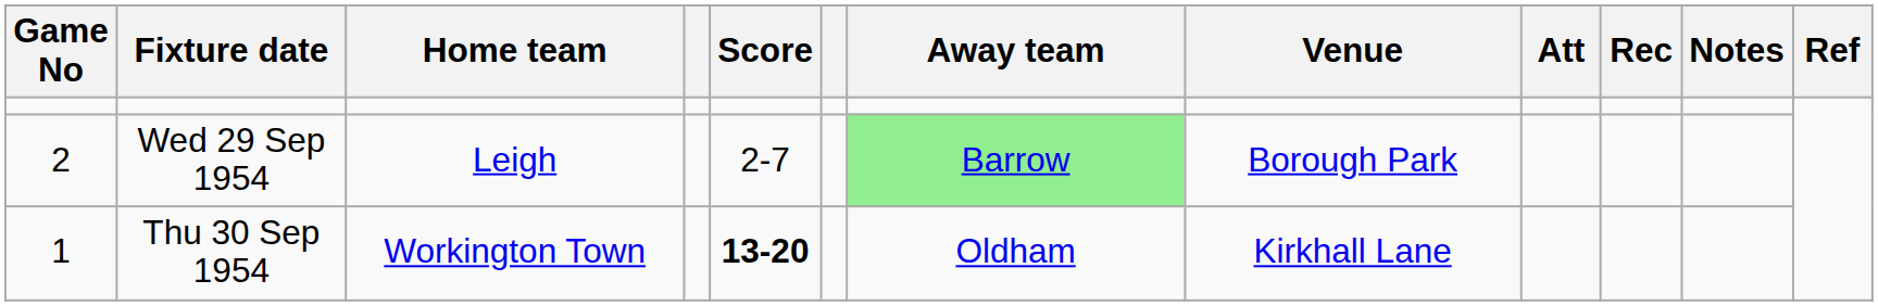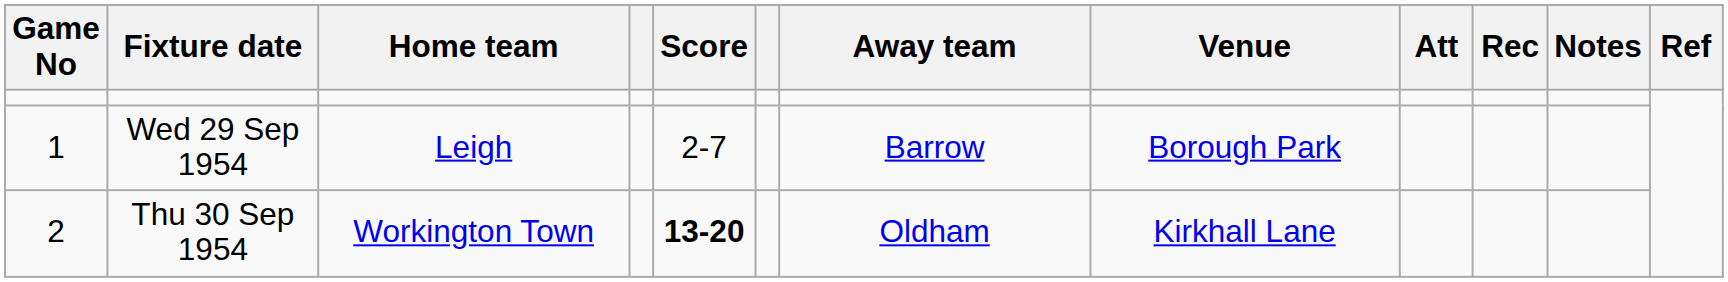 <table class="wikitable" style="text-align:center;">
 <tr>
 <th width=20 abbr="No">Game No</th>
 <th width=100 abbr="Date">Fixture date</th>
 <th width=150 abbr="Home team">Home team</th>
 <th width=5 abbr="space"></th>
 <th width=20 abbr="Score">Score</th>
 <th width=5 abbr="space"></th>
 <th width=150 abbr="Away team">Away team</th>
 <th width=150 abbr="Venue">Venue</th>
 <th width=30 abbr="Att">Att</th>
 <th width=30 abbr="Rec">Rec</th>
 <th width=20 abbr="Notes">Notes</th>
 <th width=30 abbr="Ref">Ref</th>
 </tr>
 <tr>
 <td></td>
 <td></td>
 <td></td>
 <td></td>
 <td></td>
 <td></td>
 <td></td>
 <td></td>
 <td></td>
 <td></td>
 <td></td>
 </tr>
 <tr>
-<td>2</td>
+<td>1</td>
 <td>Wed 29 Sep 1954</td>
 <td><a href='#'>Leigh</a></td>
 <td></td>
 <td>2-7</td>
 <td></td>
-<td style="background: lightgreen;"><a href='#'>Barrow</a></td>
+<td><a href='#'>Barrow</a></td>
 <td><a href='#'>Borough Park</a></td>
 <td></td>
 <td></td>
 <td></td>
 </tr>
 <tr>
-<td>1</td>
+<td>2</td>
 <td>Thu 30 Sep 1954</td>
 <td><a href='#'>Workington Town</a></td>
 <td></td>
 <td><strong>13-20</strong></td>
 <td></td>
 <td><a href='#'>Oldham</a></td>
 <td><a href='#'>Kirkhall Lane</a></td>
 <td></td>
 <td></td>
 <td></td>
 </tr>
 </table>
